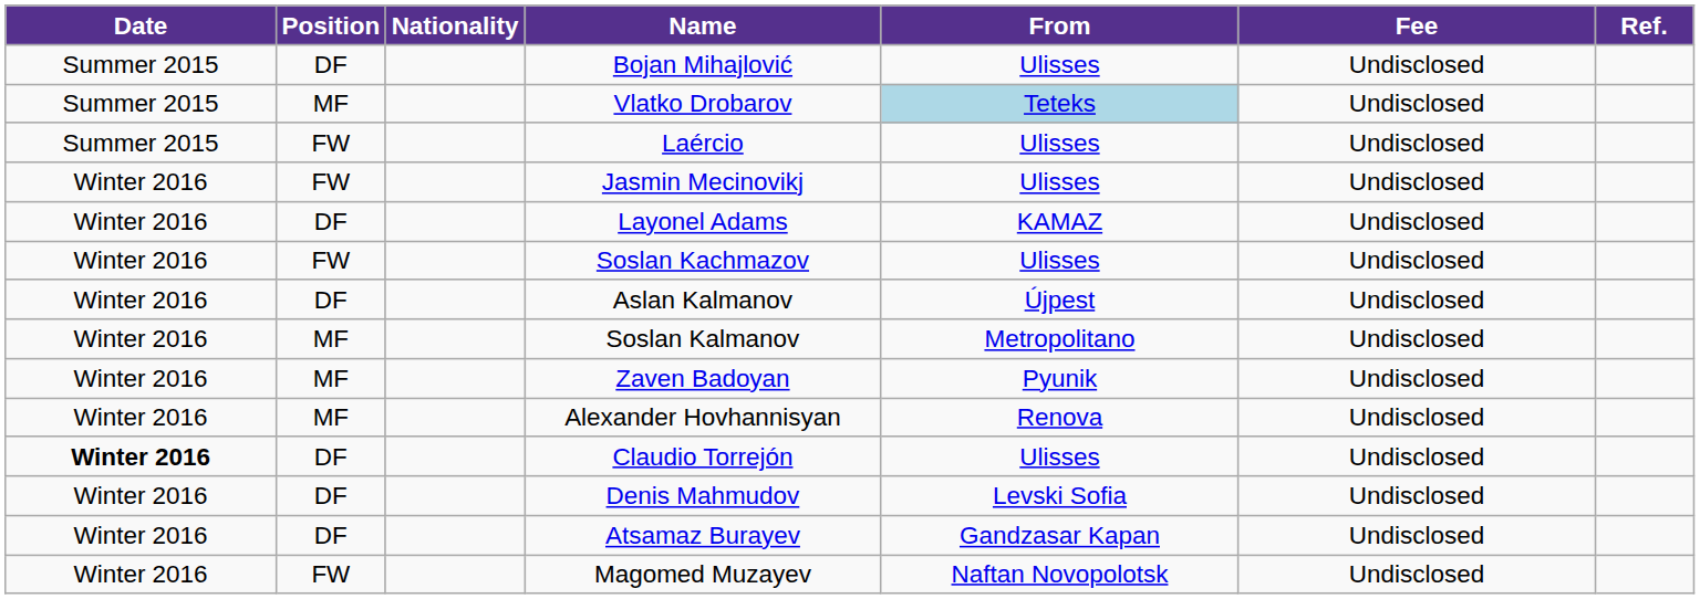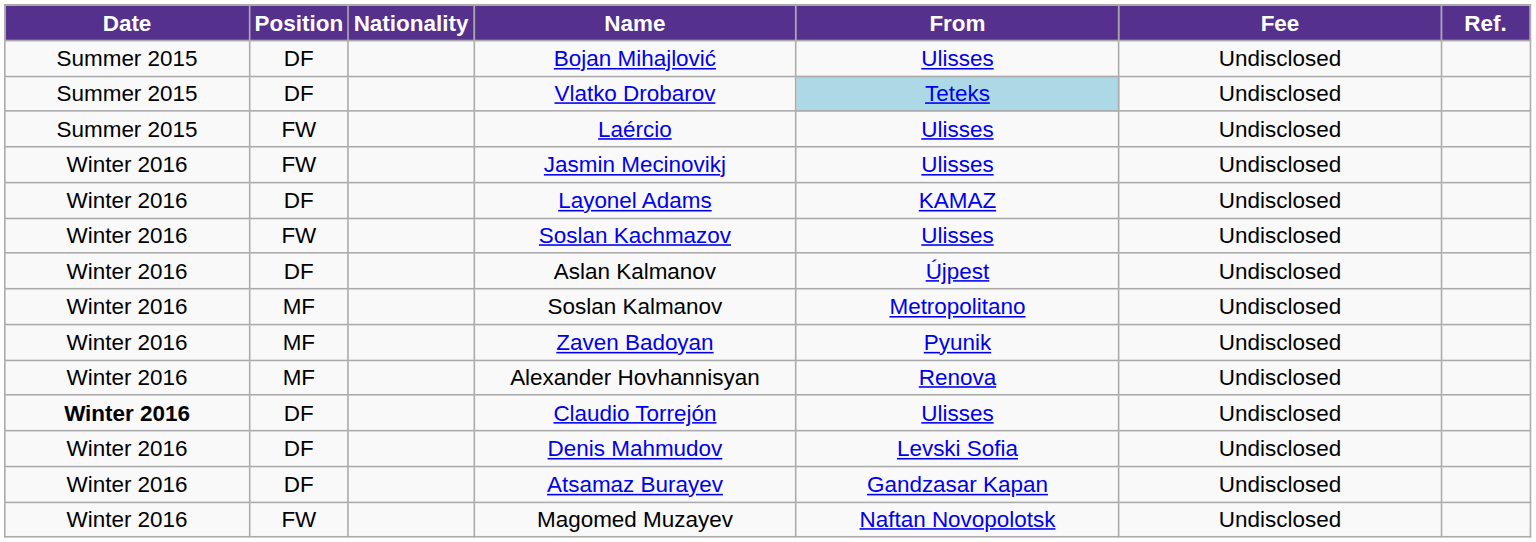 <table class="wikitable"  style="text-align:center; font-size:90%; ">
 <tr>
 <th style="background:#55308D; color:white; width:150px;">Date</th>
 <th style="background:#55308D; color:white; width:50px;">Position</th>
 <th style="background:#55308D; color:white; width:50px;">Nationality</th>
 <th style="background:#55308D; color:white; width:200px;">Name</th>
 <th style="background:#55308D; color:white; width:200px;">From</th>
 <th style="background:#55308D; color:white; width:200px;">Fee</th>
 <th style="background:#55308D; color:white; width:50px;">Ref.</th>
 </tr>
 <tr>
 <td>Summer 2015</td>
 <td>DF</td>
 <td></td>
 <td><a href='#'>Bojan Mihajlović</a></td>
 <td><a href='#'>Ulisses</a></td>
 <td>Undisclosed</td>
 <td></td>
 </tr>
 <tr>
 <td>Summer 2015</td>
-<td>MF</td>
+<td>DF</td>
 <td></td>
 <td><a href='#'>Vlatko Drobarov</a></td>
 <td style="background: lightblue;"><a href='#'>Teteks</a></td>
 <td>Undisclosed</td>
 <td></td>
 </tr>
 <tr>
 <td>Summer 2015</td>
 <td>FW</td>
 <td></td>
 <td><a href='#'>Laércio</a></td>
 <td><a href='#'>Ulisses</a></td>
 <td>Undisclosed</td>
 <td></td>
 </tr>
 <tr>
 <td>Winter 2016</td>
 <td>FW</td>
 <td></td>
 <td><a href='#'>Jasmin Mecinovikj</a></td>
 <td><a href='#'>Ulisses</a></td>
 <td>Undisclosed</td>
 <td></td>
 </tr>
 <tr>
 <td>Winter 2016</td>
 <td>DF</td>
 <td></td>
 <td><a href='#'>Layonel Adams</a></td>
 <td><a href='#'>KAMAZ</a></td>
 <td>Undisclosed</td>
 <td></td>
 </tr>
 <tr>
 <td>Winter 2016</td>
 <td>FW</td>
 <td></td>
 <td><a href='#'>Soslan Kachmazov</a></td>
 <td><a href='#'>Ulisses</a></td>
 <td>Undisclosed</td>
 <td></td>
 </tr>
 <tr>
 <td>Winter 2016</td>
 <td>DF</td>
 <td></td>
 <td>Aslan Kalmanov</td>
 <td><a href='#'>Újpest</a></td>
 <td>Undisclosed</td>
 <td></td>
 </tr>
 <tr>
 <td>Winter 2016</td>
 <td>MF</td>
 <td></td>
 <td>Soslan Kalmanov</td>
 <td><a href='#'>Metropolitano</a></td>
 <td>Undisclosed</td>
 <td></td>
 </tr>
 <tr>
 <td>Winter 2016</td>
 <td>MF</td>
 <td></td>
 <td><a href='#'>Zaven Badoyan</a></td>
 <td><a href='#'>Pyunik</a></td>
 <td>Undisclosed</td>
 <td></td>
 </tr>
 <tr>
 <td>Winter 2016</td>
 <td>MF</td>
 <td></td>
 <td>Alexander Hovhannisyan</td>
 <td><a href='#'>Renova</a></td>
 <td>Undisclosed</td>
 <td></td>
 </tr>
 <tr>
 <td><strong>Winter 2016</strong></td>
 <td>DF</td>
 <td></td>
 <td><a href='#'>Claudio Torrejón</a></td>
 <td><a href='#'>Ulisses</a></td>
 <td>Undisclosed</td>
 <td></td>
 </tr>
 <tr>
 <td>Winter 2016</td>
 <td>DF</td>
 <td></td>
 <td><a href='#'>Denis Mahmudov</a></td>
 <td><a href='#'>Levski Sofia</a></td>
 <td>Undisclosed</td>
 <td></td>
 </tr>
 <tr>
 <td>Winter 2016</td>
 <td>DF</td>
 <td></td>
 <td><a href='#'>Atsamaz Burayev</a></td>
 <td><a href='#'>Gandzasar Kapan</a></td>
 <td>Undisclosed</td>
 <td></td>
 </tr>
 <tr>
 <td>Winter 2016</td>
 <td>FW</td>
 <td></td>
 <td>Magomed Muzayev</td>
 <td><a href='#'>Naftan Novopolotsk</a></td>
 <td>Undisclosed</td>
 <td></td>
 </tr>
 </table>
